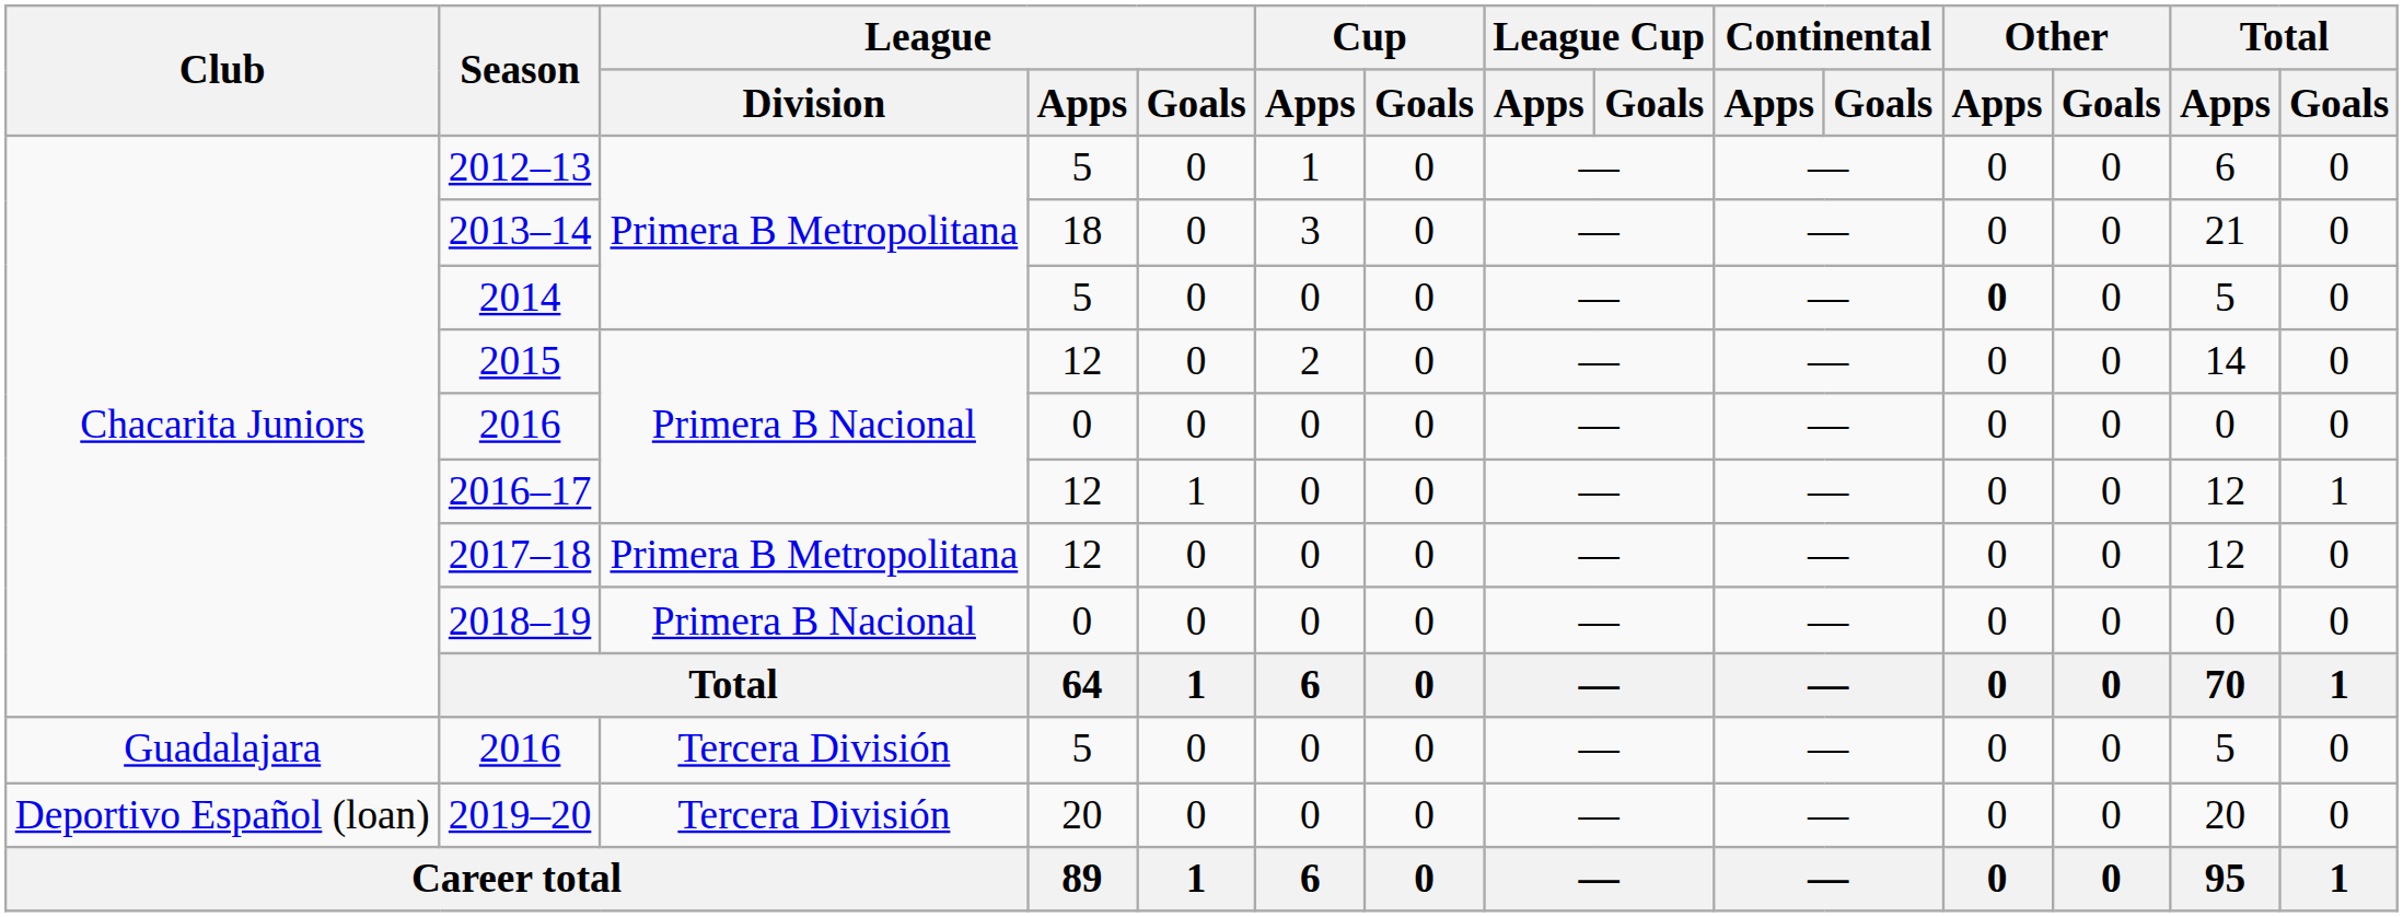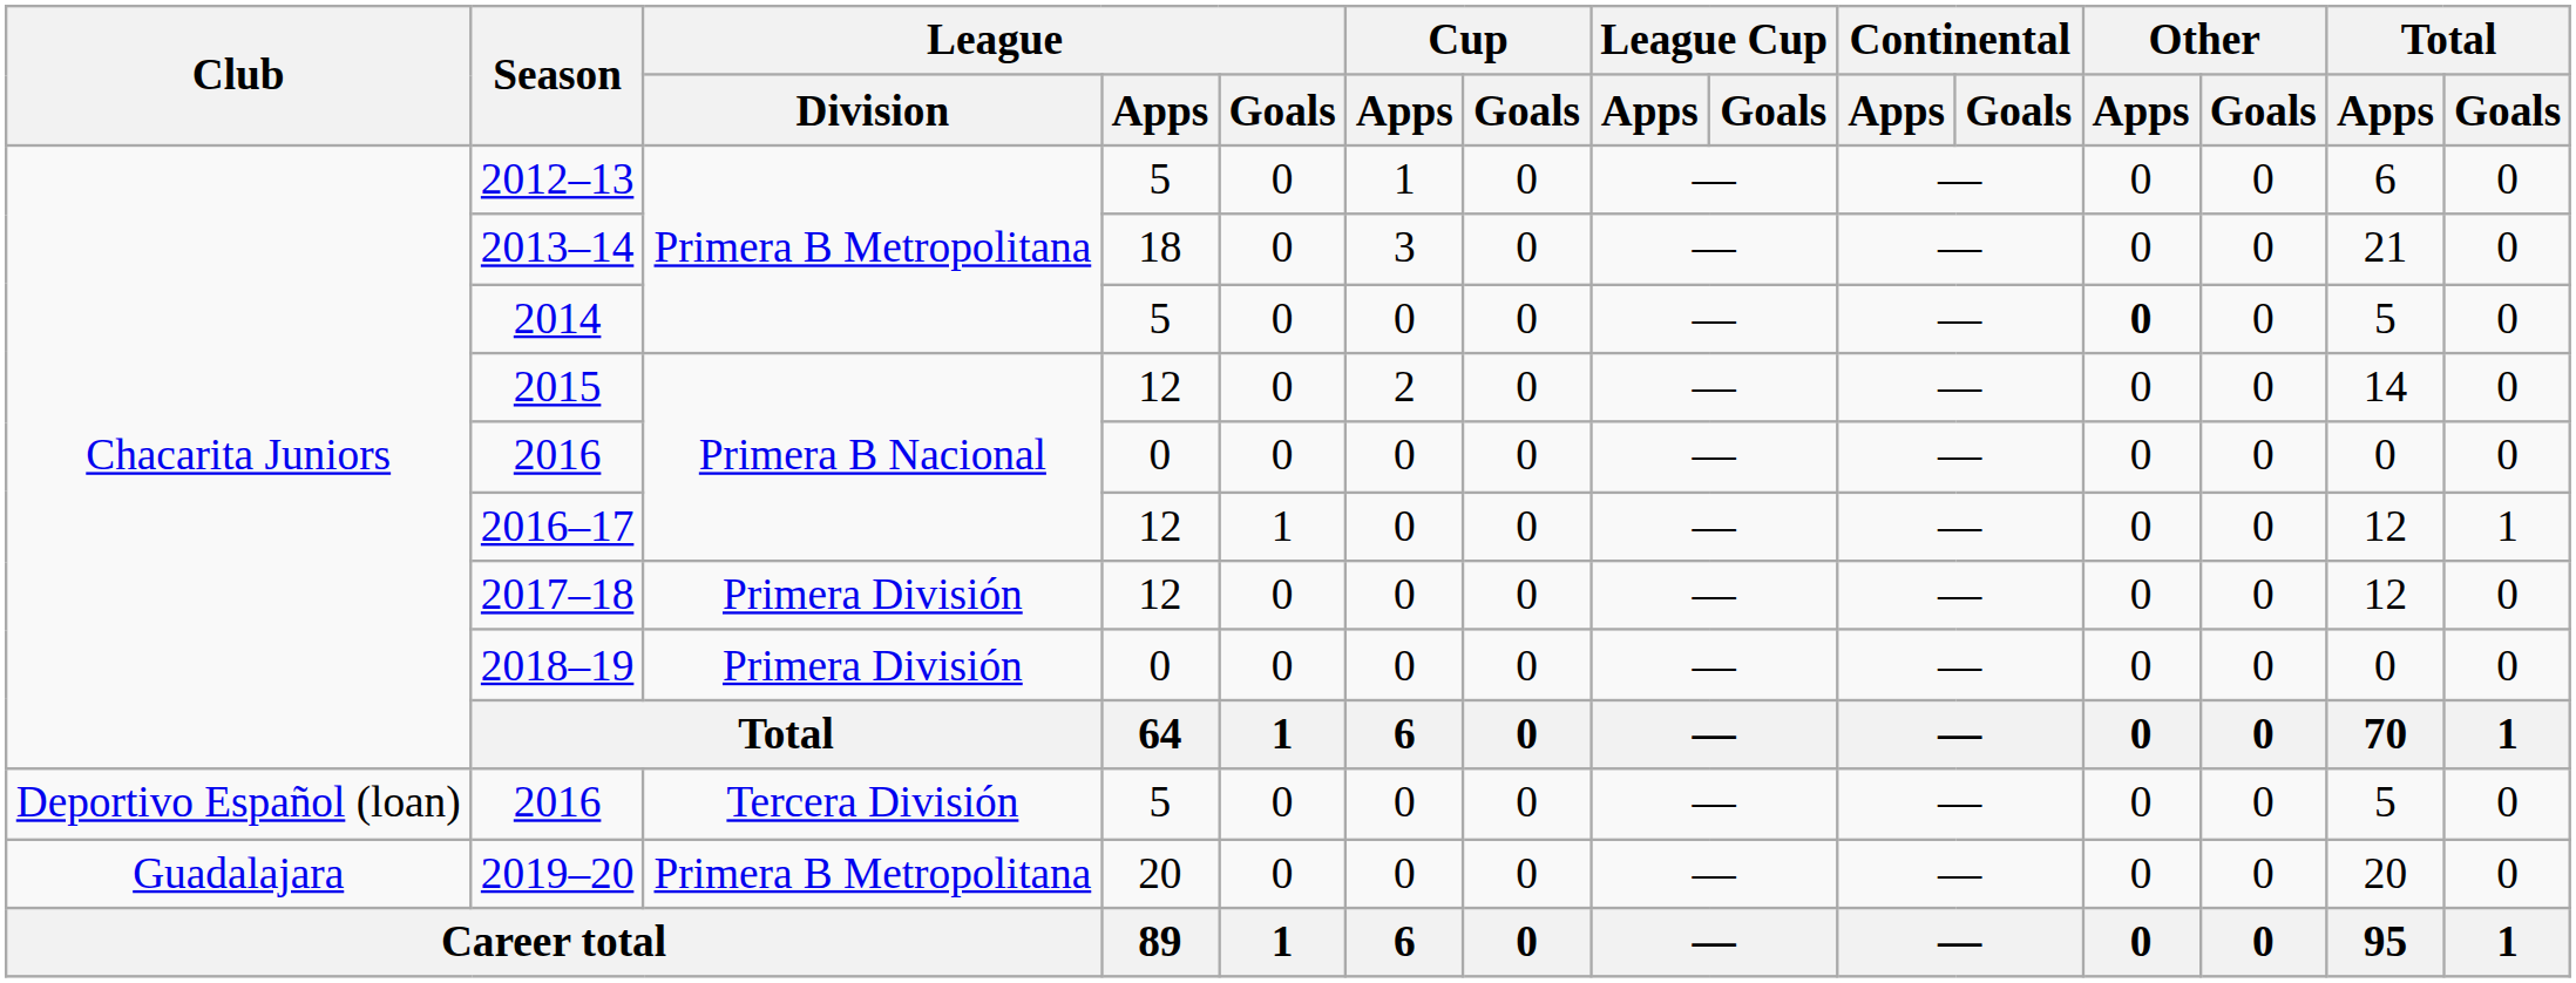 <table class="wikitable" style="text-align:center">
 <tr>
 <th rowspan="2">Club</th>
 <th rowspan="2">Season</th>
 <th colspan="3">League</th>
 <th colspan="2">Cup</th>
 <th colspan="2">League Cup</th>
 <th colspan="2">Continental</th>
 <th colspan="2">Other</th>
 <th colspan="2">Total</th>
 </tr>
 <tr>
 <th>Division</th>
 <th>Apps</th>
 <th>Goals</th>
 <th>Apps</th>
 <th>Goals</th>
 <th>Apps</th>
 <th>Goals</th>
 <th>Apps</th>
 <th>Goals</th>
 <th>Apps</th>
 <th>Goals</th>
 <th>Apps</th>
 <th>Goals</th>
 </tr>
 <tr>
 <td rowspan="9"><a href='#'>Chacarita Juniors</a></td>
 <td><a href='#'>2012–13</a></td>
 <td rowspan="3"><a href='#'>Primera B Metropolitana</a></td>
 <td>5</td>
 <td>0</td>
 <td>1</td>
 <td>0</td>
 <td colspan="2">—</td>
 <td colspan="2">—</td>
 <td>0</td>
 <td>0</td>
 <td>6</td>
 <td>0</td>
 </tr>
 <tr>
 <td><a href='#'>2013–14</a></td>
 <td>18</td>
 <td>0</td>
 <td>3</td>
 <td>0</td>
 <td colspan="2">—</td>
 <td colspan="2">—</td>
 <td>0</td>
 <td>0</td>
 <td>21</td>
 <td>0</td>
 </tr>
 <tr>
 <td><a href='#'>2014</a></td>
 <td>5</td>
 <td>0</td>
 <td>0</td>
 <td>0</td>
 <td colspan="2">—</td>
 <td colspan="2">—</td>
 <td><strong>0</strong></td>
 <td>0</td>
 <td>5</td>
 <td>0</td>
 </tr>
 <tr>
 <td><a href='#'>2015</a></td>
 <td rowspan="3"><a href='#'>Primera B Nacional</a></td>
 <td>12</td>
 <td>0</td>
 <td>2</td>
 <td>0</td>
 <td colspan="2">—</td>
 <td colspan="2">—</td>
 <td>0</td>
 <td>0</td>
 <td>14</td>
 <td>0</td>
 </tr>
 <tr>
 <td><a href='#'>2016</a></td>
 <td>0</td>
 <td>0</td>
 <td>0</td>
 <td>0</td>
 <td colspan="2">—</td>
 <td colspan="2">—</td>
 <td>0</td>
 <td>0</td>
 <td>0</td>
 <td>0</td>
 </tr>
 <tr>
 <td><a href='#'>2016–17</a></td>
 <td>12</td>
 <td>1</td>
 <td>0</td>
 <td>0</td>
 <td colspan="2">—</td>
 <td colspan="2">—</td>
 <td>0</td>
 <td>0</td>
 <td>12</td>
 <td>1</td>
 </tr>
 <tr>
 <td><a href='#'>2017–18</a></td>
-<td rowspan="1"><a href='#'>Primera B Metropolitana</a></td>
+<td rowspan="1"><a href='#'>Primera División</a></td>
 <td>12</td>
 <td>0</td>
 <td>0</td>
 <td>0</td>
 <td colspan="2">—</td>
 <td colspan="2">—</td>
 <td>0</td>
 <td>0</td>
 <td>12</td>
 <td>0</td>
 </tr>
 <tr>
 <td><a href='#'>2018–19</a></td>
-<td rowspan="1"><a href='#'>Primera B Nacional</a></td>
+<td rowspan="1"><a href='#'>Primera División</a></td>
 <td>0</td>
 <td>0</td>
 <td>0</td>
 <td>0</td>
 <td colspan="2">—</td>
 <td colspan="2">—</td>
 <td>0</td>
 <td>0</td>
 <td>0</td>
 <td>0</td>
 </tr>
 <tr>
 <th colspan="2">Total</th>
 <th>64</th>
 <th>1</th>
 <th>6</th>
 <th>0</th>
 <th colspan="2">—</th>
 <th colspan="2">—</th>
 <th>0</th>
 <th>0</th>
 <th>70</th>
 <th>1</th>
 </tr>
 <tr>
-<td rowspan="1"><a href='#'>Guadalajara</a></td>
+<td rowspan="1"><a href='#'>Deportivo Español</a> (loan)</td>
 <td><a href='#'>2016</a></td>
 <td rowspan="1"><a href='#'>Tercera División</a></td>
 <td>5</td>
 <td>0</td>
 <td>0</td>
 <td>0</td>
 <td colspan="2">—</td>
 <td colspan="2">—</td>
 <td>0</td>
 <td>0</td>
 <td>5</td>
 <td>0</td>
 </tr>
 <tr>
-<td rowspan="1"><a href='#'>Deportivo Español</a> (loan)</td>
+<td rowspan="1"><a href='#'>Guadalajara</a></td>
 <td><a href='#'>2019–20</a></td>
-<td rowspan="1"><a href='#'>Tercera División</a></td>
+<td rowspan="1"><a href='#'>Primera B Metropolitana</a></td>
 <td>20</td>
 <td>0</td>
 <td>0</td>
 <td>0</td>
 <td colspan="2">—</td>
 <td colspan="2">—</td>
 <td>0</td>
 <td>0</td>
 <td>20</td>
 <td>0</td>
 </tr>
 <tr>
 <th colspan="3">Career total</th>
 <th>89</th>
 <th>1</th>
 <th>6</th>
 <th>0</th>
 <th colspan="2">—</th>
 <th colspan="2">—</th>
 <th>0</th>
 <th>0</th>
 <th>95</th>
 <th>1</th>
 </tr>
 </table>
